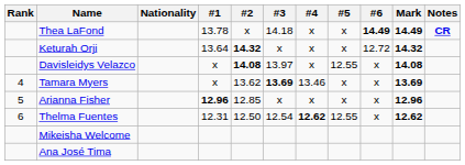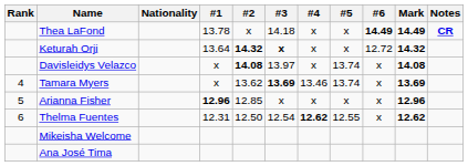 <table class="wikitable sortable" style="text-align:center">
 <tr>
 <th>Rank</th>
 <th>Name</th>
 <th>Nationality</th>
 <th>#1</th>
 <th>#2</th>
 <th>#3</th>
 <th>#4</th>
 <th>#5</th>
 <th>#6</th>
 <th>Mark</th>
 <th>Notes</th>
 </tr>
 <tr>
 <td></td>
 <td align=left><a href='#'>Thea LaFond</a></td>
 <td align=left></td>
 <td>13.78</td>
 <td>x</td>
 <td>14.18</td>
 <td>x</td>
 <td>x</td>
 <td><strong>14.49</strong></td>
 <td><strong>14.49</strong></td>
 <td><strong><a href='#'>CR</a></strong></td>
 </tr>
 <tr>
 <td></td>
 <td align=left><a href='#'>Keturah Orji</a></td>
 <td align=left></td>
 <td>13.64</td>
 <td><strong>14.32</strong></td>
-<td>x</td>
+<td><strong>x</strong></td>
 <td>x</td>
 <td>x</td>
 <td>12.72</td>
 <td><strong>14.32</strong></td>
 <td></td>
 </tr>
 <tr>
 <td></td>
 <td align=left><a href='#'>Davisleidys Velazco</a></td>
 <td align=left></td>
 <td>x</td>
 <td><strong>14.08</strong></td>
 <td>13.97</td>
 <td>x</td>
-<td>12.55</td>
+<td>13.74</td>
 <td>x</td>
 <td><strong>14.08</strong></td>
 <td></td>
 </tr>
 <tr>
 <td>4</td>
 <td align=left><a href='#'>Tamara Myers</a></td>
 <td align=left></td>
 <td>x</td>
 <td>13.62</td>
 <td><strong>13.69</strong></td>
 <td>13.46</td>
-<td>x</td>
+<td>13.74</td>
 <td>x</td>
 <td><strong>13.69</strong></td>
 <td></td>
 </tr>
 <tr>
 <td>5</td>
 <td align=left><a href='#'>Arianna Fisher</a></td>
 <td align=left></td>
 <td><strong>12.96</strong></td>
 <td>12.85</td>
 <td>x</td>
 <td>x</td>
 <td>x</td>
 <td>x</td>
 <td><strong>12.96</strong></td>
 <td></td>
 </tr>
 <tr>
 <td>6</td>
 <td align=left><a href='#'>Thelma Fuentes</a></td>
 <td align=left></td>
 <td>12.31</td>
 <td>12.50</td>
 <td>12.54</td>
 <td><strong>12.62</strong></td>
 <td>12.55</td>
 <td>x</td>
 <td><strong>12.62</strong></td>
 <td></td>
 </tr>
 <tr>
 <td></td>
 <td align=left><a href='#'>Mikeisha Welcome</a></td>
 <td align=left></td>
 <td></td>
 <td></td>
 <td></td>
 <td></td>
 <td></td>
 <td></td>
 <td><strong></strong></td>
 <td></td>
 </tr>
 <tr>
 <td></td>
 <td align=left><a href='#'>Ana José Tima</a></td>
 <td align=left></td>
 <td></td>
 <td></td>
 <td></td>
 <td></td>
 <td></td>
 <td></td>
 <td><strong></strong></td>
 <td></td>
 </tr>
 </table>
